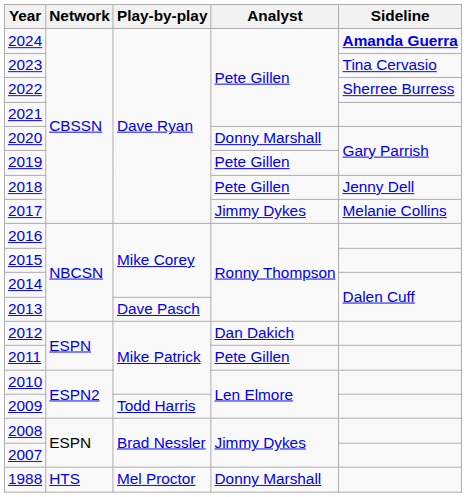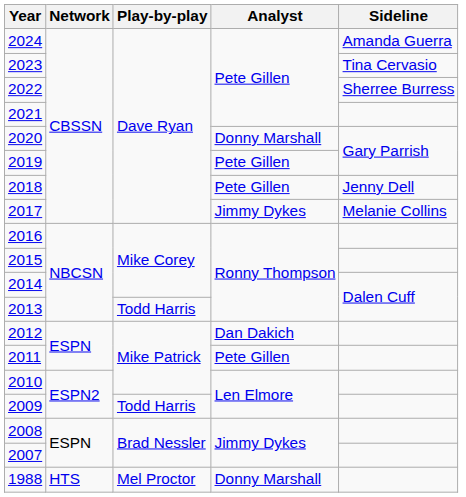 <table class="wikitable">
 <tr>
 <th>Year</th>
 <th>Network</th>
 <th>Play-by-play</th>
 <th>Analyst</th>
 <th>Sideline</th>
 </tr>
 <tr>
 <td><a href='#'>2024</a></td>
 <td rowspan=8><a href='#'>CBSSN</a></td>
 <td rowspan=8><a href='#'>Dave Ryan</a></td>
 <td rowspan=4><a href='#'>Pete Gillen</a></td>
-<td><strong><a href='#'>Amanda Guerra</a></strong></td>
+<td><a href='#'>Amanda Guerra</a></td>
 </tr>
 <tr>
 <td><a href='#'>2023</a></td>
 <td><a href='#'>Tina Cervasio</a></td>
 </tr>
 <tr>
 <td><a href='#'>2022</a></td>
 <td><a href='#'>Sherree Burress</a></td>
 </tr>
 <tr>
 <td><a href='#'>2021</a></td>
 </tr>
 <tr>
 <td><a href='#'>2020</a></td>
 <td><a href='#'>Donny Marshall</a></td>
 <td rowspan=2><a href='#'>Gary Parrish</a></td>
 </tr>
 <tr>
 <td><a href='#'>2019</a></td>
 <td><a href='#'>Pete Gillen</a></td>
 </tr>
 <tr>
 <td><a href='#'>2018</a></td>
 <td><a href='#'>Pete Gillen</a></td>
 <td><a href='#'>Jenny Dell</a></td>
 </tr>
 <tr>
 <td><a href='#'>2017</a></td>
 <td><a href='#'>Jimmy Dykes</a></td>
 <td><a href='#'>Melanie Collins</a></td>
 </tr>
 <tr>
 <td><a href='#'>2016</a></td>
 <td rowspan=4><a href='#'>NBCSN</a></td>
 <td rowspan=3><a href='#'>Mike Corey</a></td>
 <td rowspan=4><a href='#'>Ronny Thompson</a></td>
 <td></td>
 </tr>
 <tr>
 <td><a href='#'>2015</a></td>
 <td></td>
 </tr>
 <tr>
 <td><a href='#'>2014</a></td>
 <td rowspan=2><a href='#'>Dalen Cuff</a></td>
 </tr>
 <tr>
 <td><a href='#'>2013</a></td>
-<td><a href='#'>Dave Pasch</a></td>
+<td><a href='#'>Todd Harris</a></td>
 </tr>
 <tr>
 <td><a href='#'>2012</a></td>
 <td rowspan=2><a href='#'>ESPN</a></td>
 <td rowspan=3><a href='#'>Mike Patrick</a></td>
 <td><a href='#'>Dan Dakich</a></td>
 <td></td>
 </tr>
 <tr>
 <td><a href='#'>2011</a></td>
 <td><a href='#'>Pete Gillen</a></td>
 <td></td>
 </tr>
 <tr>
 <td><a href='#'>2010</a></td>
 <td rowspan=2><a href='#'>ESPN2</a></td>
 <td rowspan=2><a href='#'>Len Elmore</a></td>
 <td></td>
 </tr>
 <tr>
 <td><a href='#'>2009</a></td>
 <td><a href='#'>Todd Harris</a></td>
 <td></td>
 </tr>
 <tr>
 <td><a href='#'>2008</a></td>
 <td rowspan=2>ESPN</td>
 <td rowspan=2><a href='#'>Brad Nessler</a></td>
 <td rowspan=2><a href='#'>Jimmy Dykes</a></td>
 <td></td>
 </tr>
 <tr>
 <td><a href='#'>2007</a></td>
 <td></td>
 </tr>
 <tr>
 <td><a href='#'>1988</a></td>
 <td><a href='#'>HTS</a></td>
 <td><a href='#'>Mel Proctor</a></td>
 <td><a href='#'>Donny Marshall</a></td>
 <td></td>
 </tr>
 </table>
